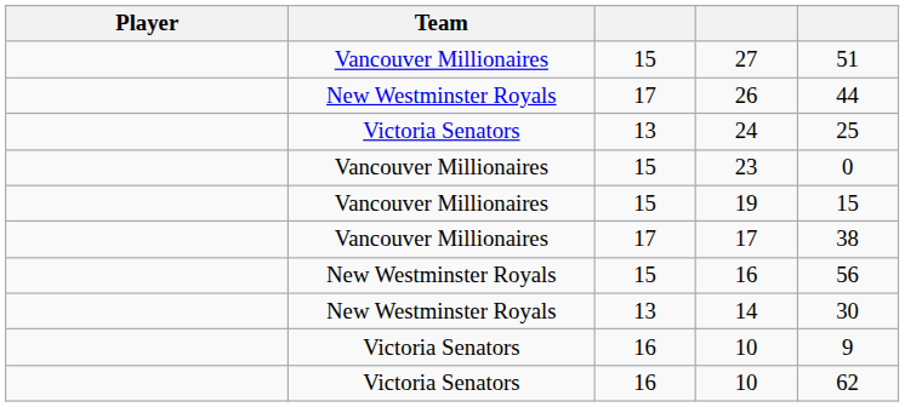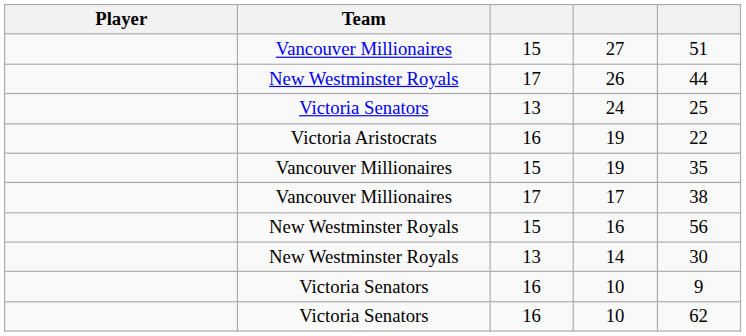 <table class="wikitable sortable" style="text-align:center;">
 <tr>
 <th style="width: 12em;">Player</th>
 <th style="width: 13em;">Team</th>
 <th style="width: 4em;"></th>
 <th style="width: 4em;"></th>
 <th style="width: 4em;"></th>
 </tr>
 <tr>
 <td align="left"></td>
 <td><a href='#'>Vancouver Millionaires</a></td>
 <td>15</td>
 <td>27</td>
 <td>51</td>
 </tr>
 <tr>
 <td align="left"></td>
 <td><a href='#'>New Westminster Royals</a></td>
 <td>17</td>
 <td>26</td>
 <td>44</td>
 </tr>
 <tr>
 <td align="left"></td>
 <td><a href='#'>Victoria Senators</a></td>
 <td>13</td>
 <td>24</td>
 <td>25</td>
 </tr>
 <tr>
 <td align="left"></td>
-<td>Vancouver Millionaires</td>
-<td>15</td>
-<td>23</td>
-<td>0</td>
+<td>Victoria Aristocrats</td>
+<td>16</td>
+<td>19</td>
+<td>22</td>
 </tr>
 <tr>
 <td align="left"></td>
 <td>Vancouver Millionaires</td>
 <td>15</td>
 <td>19</td>
-<td>15</td>
+<td>35</td>
 </tr>
 <tr>
 <td align="left"></td>
 <td>Vancouver Millionaires</td>
 <td>17</td>
 <td>17</td>
 <td>38</td>
 </tr>
 <tr>
 <td align="left"></td>
 <td>New Westminster Royals</td>
 <td>15</td>
 <td>16</td>
 <td>56</td>
 </tr>
 <tr>
 <td align="left"></td>
 <td>New Westminster Royals</td>
 <td>13</td>
 <td>14</td>
 <td>30</td>
 </tr>
 <tr>
 <td align="left"></td>
 <td>Victoria Senators</td>
 <td>16</td>
 <td>10</td>
 <td>9</td>
 </tr>
 <tr>
 <td align="left"></td>
 <td>Victoria Senators</td>
 <td>16</td>
 <td>10</td>
 <td>62</td>
 </tr>
 </table>
